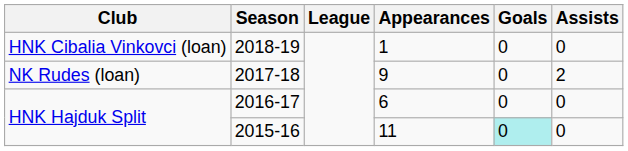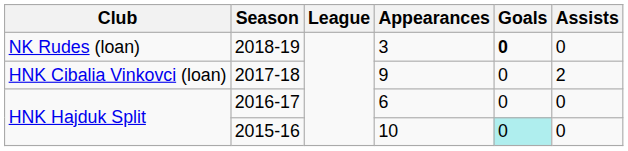 <table class="wikitable sortable mw-collapsible">
 <tr>
 <th>Club</th>
 <th>Season</th>
 <th>League</th>
 <th>Appearances</th>
 <th>Goals</th>
 <th>Assists</th>
 </tr>
 <tr>
-<td><a href='#'>HNK Cibalia Vinkovci</a> (loan)</td>
+<td><a href='#'>NK Rudes</a> (loan)</td>
 <td>2018-19</td>
 <td rowspan="4"></td>
-<td>1</td>
-<td>0</td>
+<td>3</td>
+<td><strong>0</strong></td>
 <td>0</td>
 </tr>
 <tr>
-<td><a href='#'>NK Rudes</a> (loan)</td>
+<td><a href='#'>HNK Cibalia Vinkovci</a> (loan)</td>
 <td>2017-18</td>
 <td>9</td>
 <td>0</td>
 <td>2</td>
 </tr>
 <tr>
 <td rowspan="2"><a href='#'>HNK Hajduk Split</a></td>
 <td>2016-17</td>
 <td>6</td>
 <td>0</td>
 <td>0</td>
 </tr>
 <tr>
 <td>2015-16</td>
-<td>11</td>
+<td>10</td>
 <td style="background: paleturquoise;">0</td>
 <td>0</td>
 </tr>
 </table>
